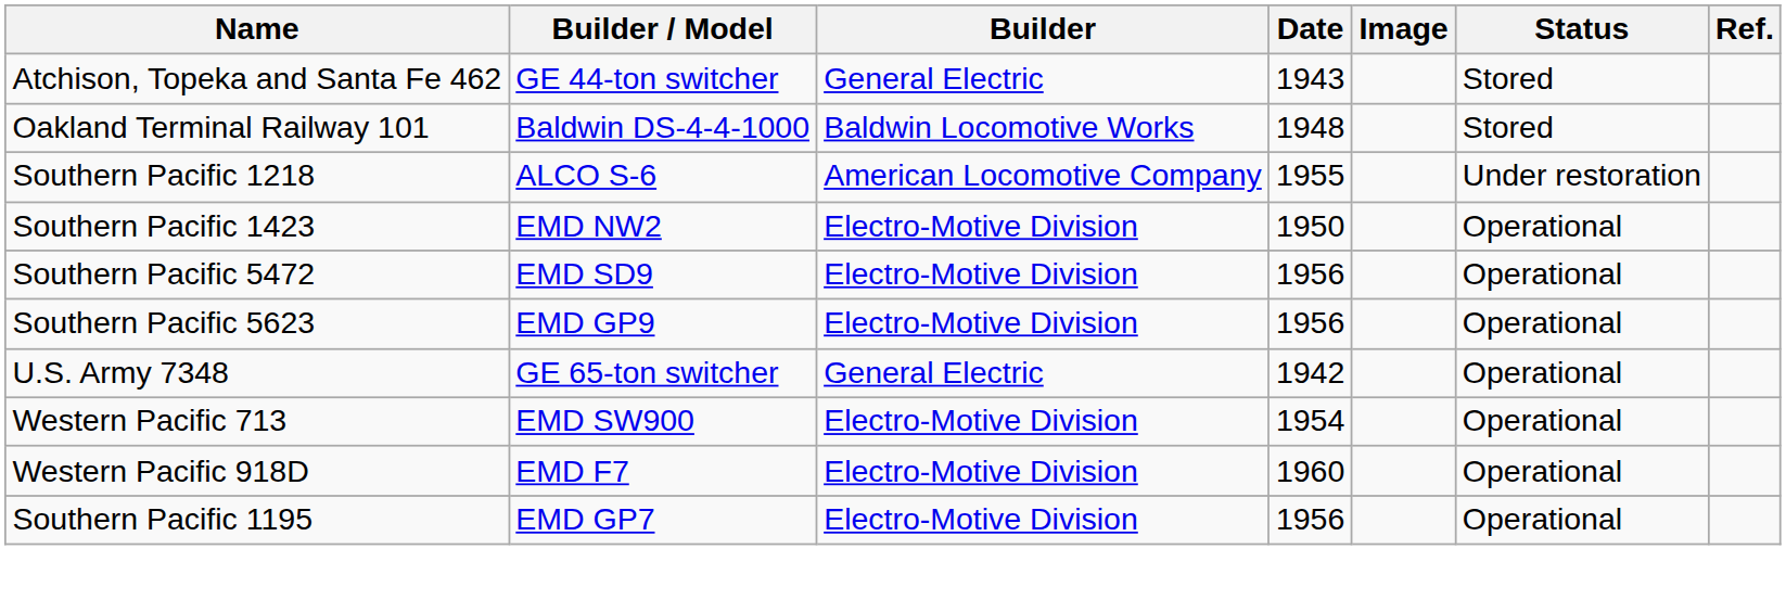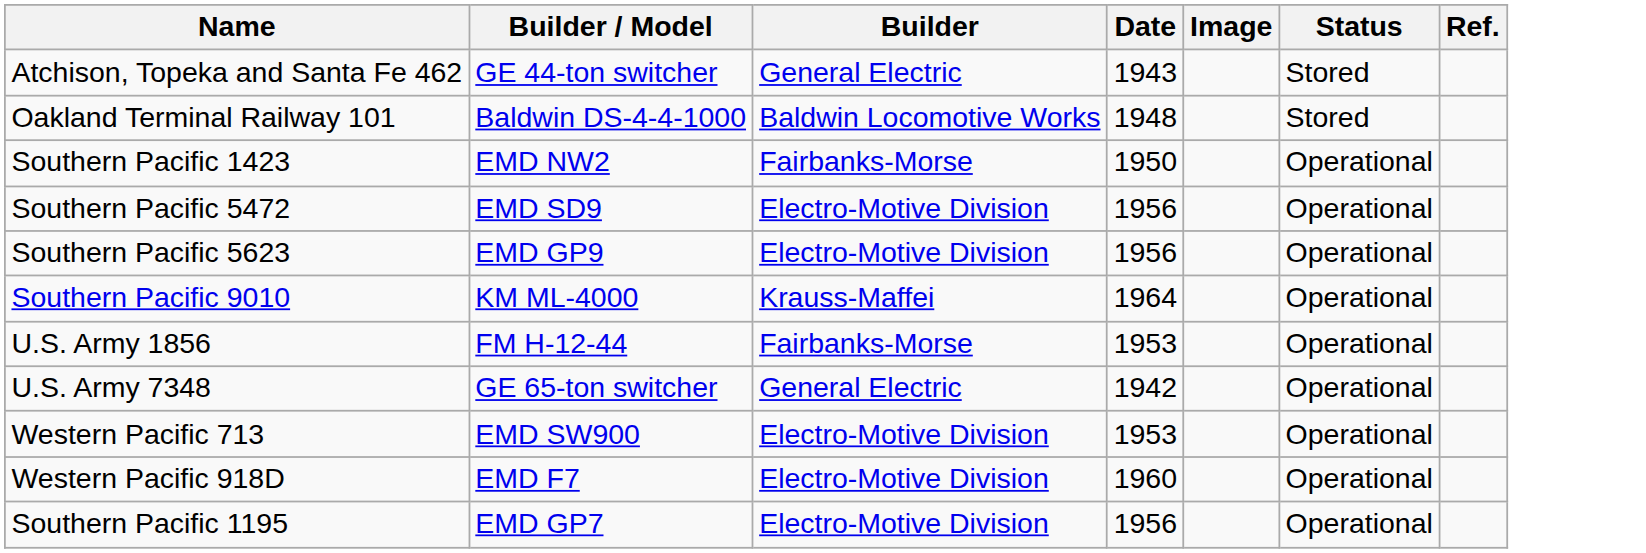 <table class="wikitable">
 <tr>
 <th>Name</th>
 <th>Builder / Model</th>
 <th>Builder</th>
 <th>Date</th>
 <th>Image</th>
 <th>Status</th>
 <th>Ref.</th>
 </tr>
 <tr>
 <td>Atchison, Topeka and Santa Fe 462</td>
 <td><a href='#'>GE 44-ton switcher</a></td>
 <td><a href='#'>General Electric</a></td>
 <td>1943</td>
 <td></td>
 <td>Stored</td>
 <td></td>
 </tr>
 <tr>
 <td>Oakland Terminal Railway 101</td>
 <td><a href='#'>Baldwin DS-4-4-1000</a></td>
 <td><a href='#'>Baldwin Locomotive Works</a></td>
 <td>1948</td>
 <td></td>
 <td>Stored</td>
 <td></td>
 </tr>
 <tr>
-<td>Southern Pacific 1218</td>
-<td><a href='#'>ALCO S-6</a></td>
-<td><a href='#'>American Locomotive Company</a></td>
-<td>1955</td>
-<td></td>
-<td>Under restoration</td>
-<td></td>
-</tr>
-<tr>
 <td>Southern Pacific 1423</td>
 <td><a href='#'>EMD NW2</a></td>
-<td><a href='#'>Electro-Motive Division</a></td>
+<td><a href='#'>Fairbanks-Morse</a></td>
 <td>1950</td>
 <td></td>
 <td>Operational</td>
 <td></td>
 </tr>
 <tr>
 <td>Southern Pacific 5472</td>
 <td><a href='#'>EMD SD9</a></td>
 <td><a href='#'>Electro-Motive Division</a></td>
 <td>1956</td>
 <td></td>
 <td>Operational</td>
 <td></td>
 </tr>
 <tr>
 <td>Southern Pacific 5623</td>
 <td><a href='#'>EMD GP9</a></td>
 <td><a href='#'>Electro-Motive Division</a></td>
 <td>1956</td>
 <td></td>
 <td>Operational</td>
 <td></td>
 </tr>
 <tr>
+<td><a href='#'>Southern Pacific 9010</a></td>
+<td><a href='#'>KM ML-4000</a></td>
+<td><a href='#'>Krauss-Maffei</a></td>
+<td>1964</td>
+<td></td>
+<td>Operational</td>
+<td></td>
+</tr>
+<tr>
+<td>U.S. Army 1856</td>
+<td><a href='#'>FM H-12-44</a></td>
+<td><a href='#'>Fairbanks-Morse</a></td>
+<td>1953</td>
+<td></td>
+<td>Operational</td>
+<td></td>
+</tr>
+<tr>
 <td>U.S. Army 7348</td>
 <td><a href='#'>GE 65-ton switcher</a></td>
 <td><a href='#'>General Electric</a></td>
 <td>1942</td>
 <td></td>
 <td>Operational</td>
 <td></td>
 </tr>
 <tr>
 <td>Western Pacific 713</td>
 <td><a href='#'>EMD SW900</a></td>
 <td><a href='#'>Electro-Motive Division</a></td>
-<td>1954</td>
+<td>1953</td>
 <td></td>
 <td>Operational</td>
 <td></td>
 </tr>
 <tr>
 <td>Western Pacific 918D</td>
 <td><a href='#'>EMD F7</a></td>
 <td><a href='#'>Electro-Motive Division</a></td>
 <td>1960</td>
 <td></td>
 <td>Operational</td>
 <td></td>
 </tr>
 <tr>
 <td>Southern Pacific 1195</td>
 <td><a href='#'>EMD GP7</a></td>
 <td><a href='#'>Electro-Motive Division</a></td>
 <td>1956</td>
 <td></td>
 <td>Operational</td>
 <td></td>
 </tr>
 </table>
